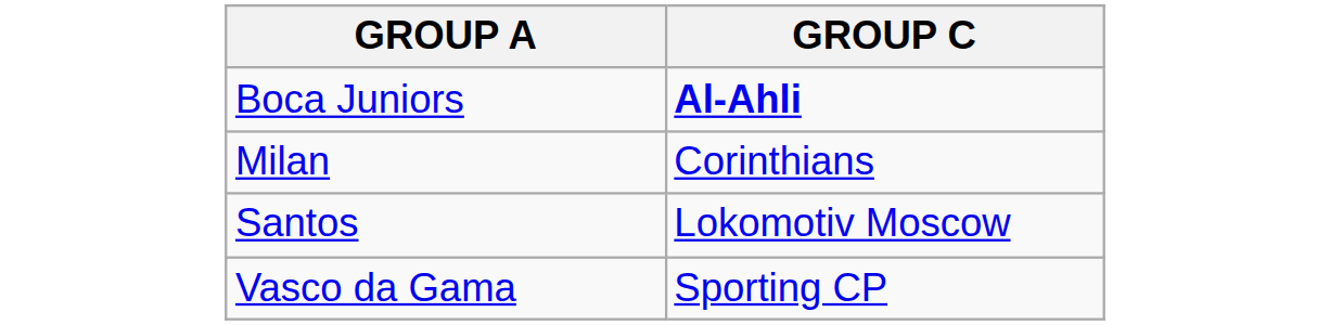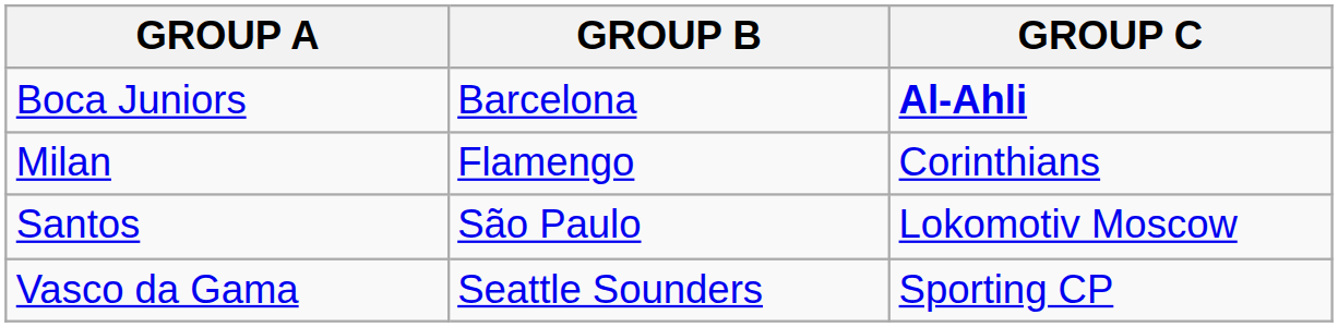 <table class="wikitable"  style="margin:1em auto;">
 <tr>
 <th width="170"><strong>GROUP A</strong></th>
+<th width="170"><strong>GROUP B</strong></th>
 <th width="170"><strong>GROUP C</strong></th>
 </tr>
 <tr>
 <td> <a href='#'>Boca Juniors</a></td>
+<td> <a href='#'>Barcelona</a></td>
 <td><strong> <a href='#'>Al-Ahli</a></strong></td>
 </tr>
 <tr>
 <td> <a href='#'>Milan</a></td>
+<td> <a href='#'>Flamengo</a></td>
 <td> <a href='#'>Corinthians</a></td>
 </tr>
 <tr>
 <td> <a href='#'>Santos</a></td>
+<td> <a href='#'>São Paulo</a></td>
 <td> <a href='#'>Lokomotiv Moscow</a></td>
 </tr>
 <tr>
 <td> <a href='#'>Vasco da Gama</a></td>
+<td> <a href='#'>Seattle Sounders</a></td>
 <td> <a href='#'>Sporting CP</a></td>
 </tr>
 </table>
